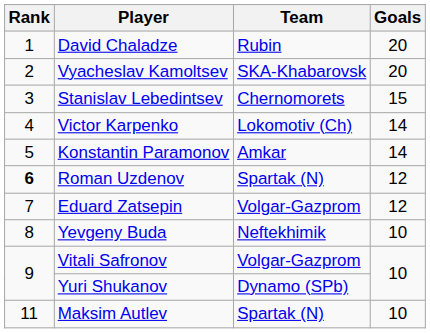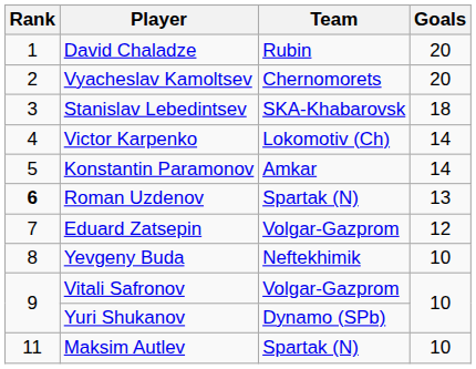 <table class="wikitable">
 <tr>
 <th>Rank</th>
 <th>Player</th>
 <th>Team</th>
 <th>Goals</th>
 </tr>
 <tr>
 <td align=center>1</td>
 <td> <a href='#'>David Chaladze</a></td>
 <td><a href='#'>Rubin</a></td>
 <td align=center>20</td>
 </tr>
 <tr>
 <td align=center>2</td>
 <td> <a href='#'>Vyacheslav Kamoltsev</a></td>
-<td><a href='#'>SKA-Khabarovsk</a></td>
+<td><a href='#'>Chernomorets</a></td>
 <td align=center>20</td>
 </tr>
 <tr>
 <td align=center>3</td>
 <td> <a href='#'>Stanislav Lebedintsev</a></td>
-<td><a href='#'>Chernomorets</a></td>
-<td align=center>15</td>
+<td><a href='#'>SKA-Khabarovsk</a></td>
+<td align=center>18</td>
 </tr>
 <tr>
 <td align=center>4</td>
 <td> <a href='#'>Victor Karpenko</a></td>
 <td><a href='#'>Lokomotiv (Ch)</a></td>
 <td align=center>14</td>
 </tr>
 <tr>
 <td align=center>5</td>
 <td> <a href='#'>Konstantin Paramonov</a></td>
 <td><a href='#'>Amkar</a></td>
 <td align=center>14</td>
 </tr>
 <tr>
 <td align=center><strong>6</strong></td>
 <td> <a href='#'>Roman Uzdenov</a></td>
 <td><a href='#'>Spartak (N)</a></td>
-<td align=center>12</td>
+<td align=center>13</td>
 </tr>
 <tr>
 <td align=center>7</td>
 <td> <a href='#'>Eduard Zatsepin</a></td>
 <td><a href='#'>Volgar-Gazprom</a></td>
 <td align=center>12</td>
 </tr>
 <tr>
 <td align=center>8</td>
 <td> <a href='#'>Yevgeny Buda</a></td>
 <td><a href='#'>Neftekhimik</a></td>
 <td align=center>10</td>
 </tr>
 <tr>
 <td rowspan="2" align=center>9</td>
 <td> <a href='#'>Vitali Safronov</a></td>
 <td><a href='#'>Volgar-Gazprom</a></td>
 <td rowspan="2" align=center>10</td>
 </tr>
 <tr>
 <td> <a href='#'>Yuri Shukanov</a></td>
 <td><a href='#'>Dynamo (SPb)</a></td>
 </tr>
 <tr>
 <td align=center>11</td>
 <td> <a href='#'>Maksim Autlev</a></td>
 <td><a href='#'>Spartak (N)</a></td>
 <td align=center>10</td>
 </tr>
 </table>
